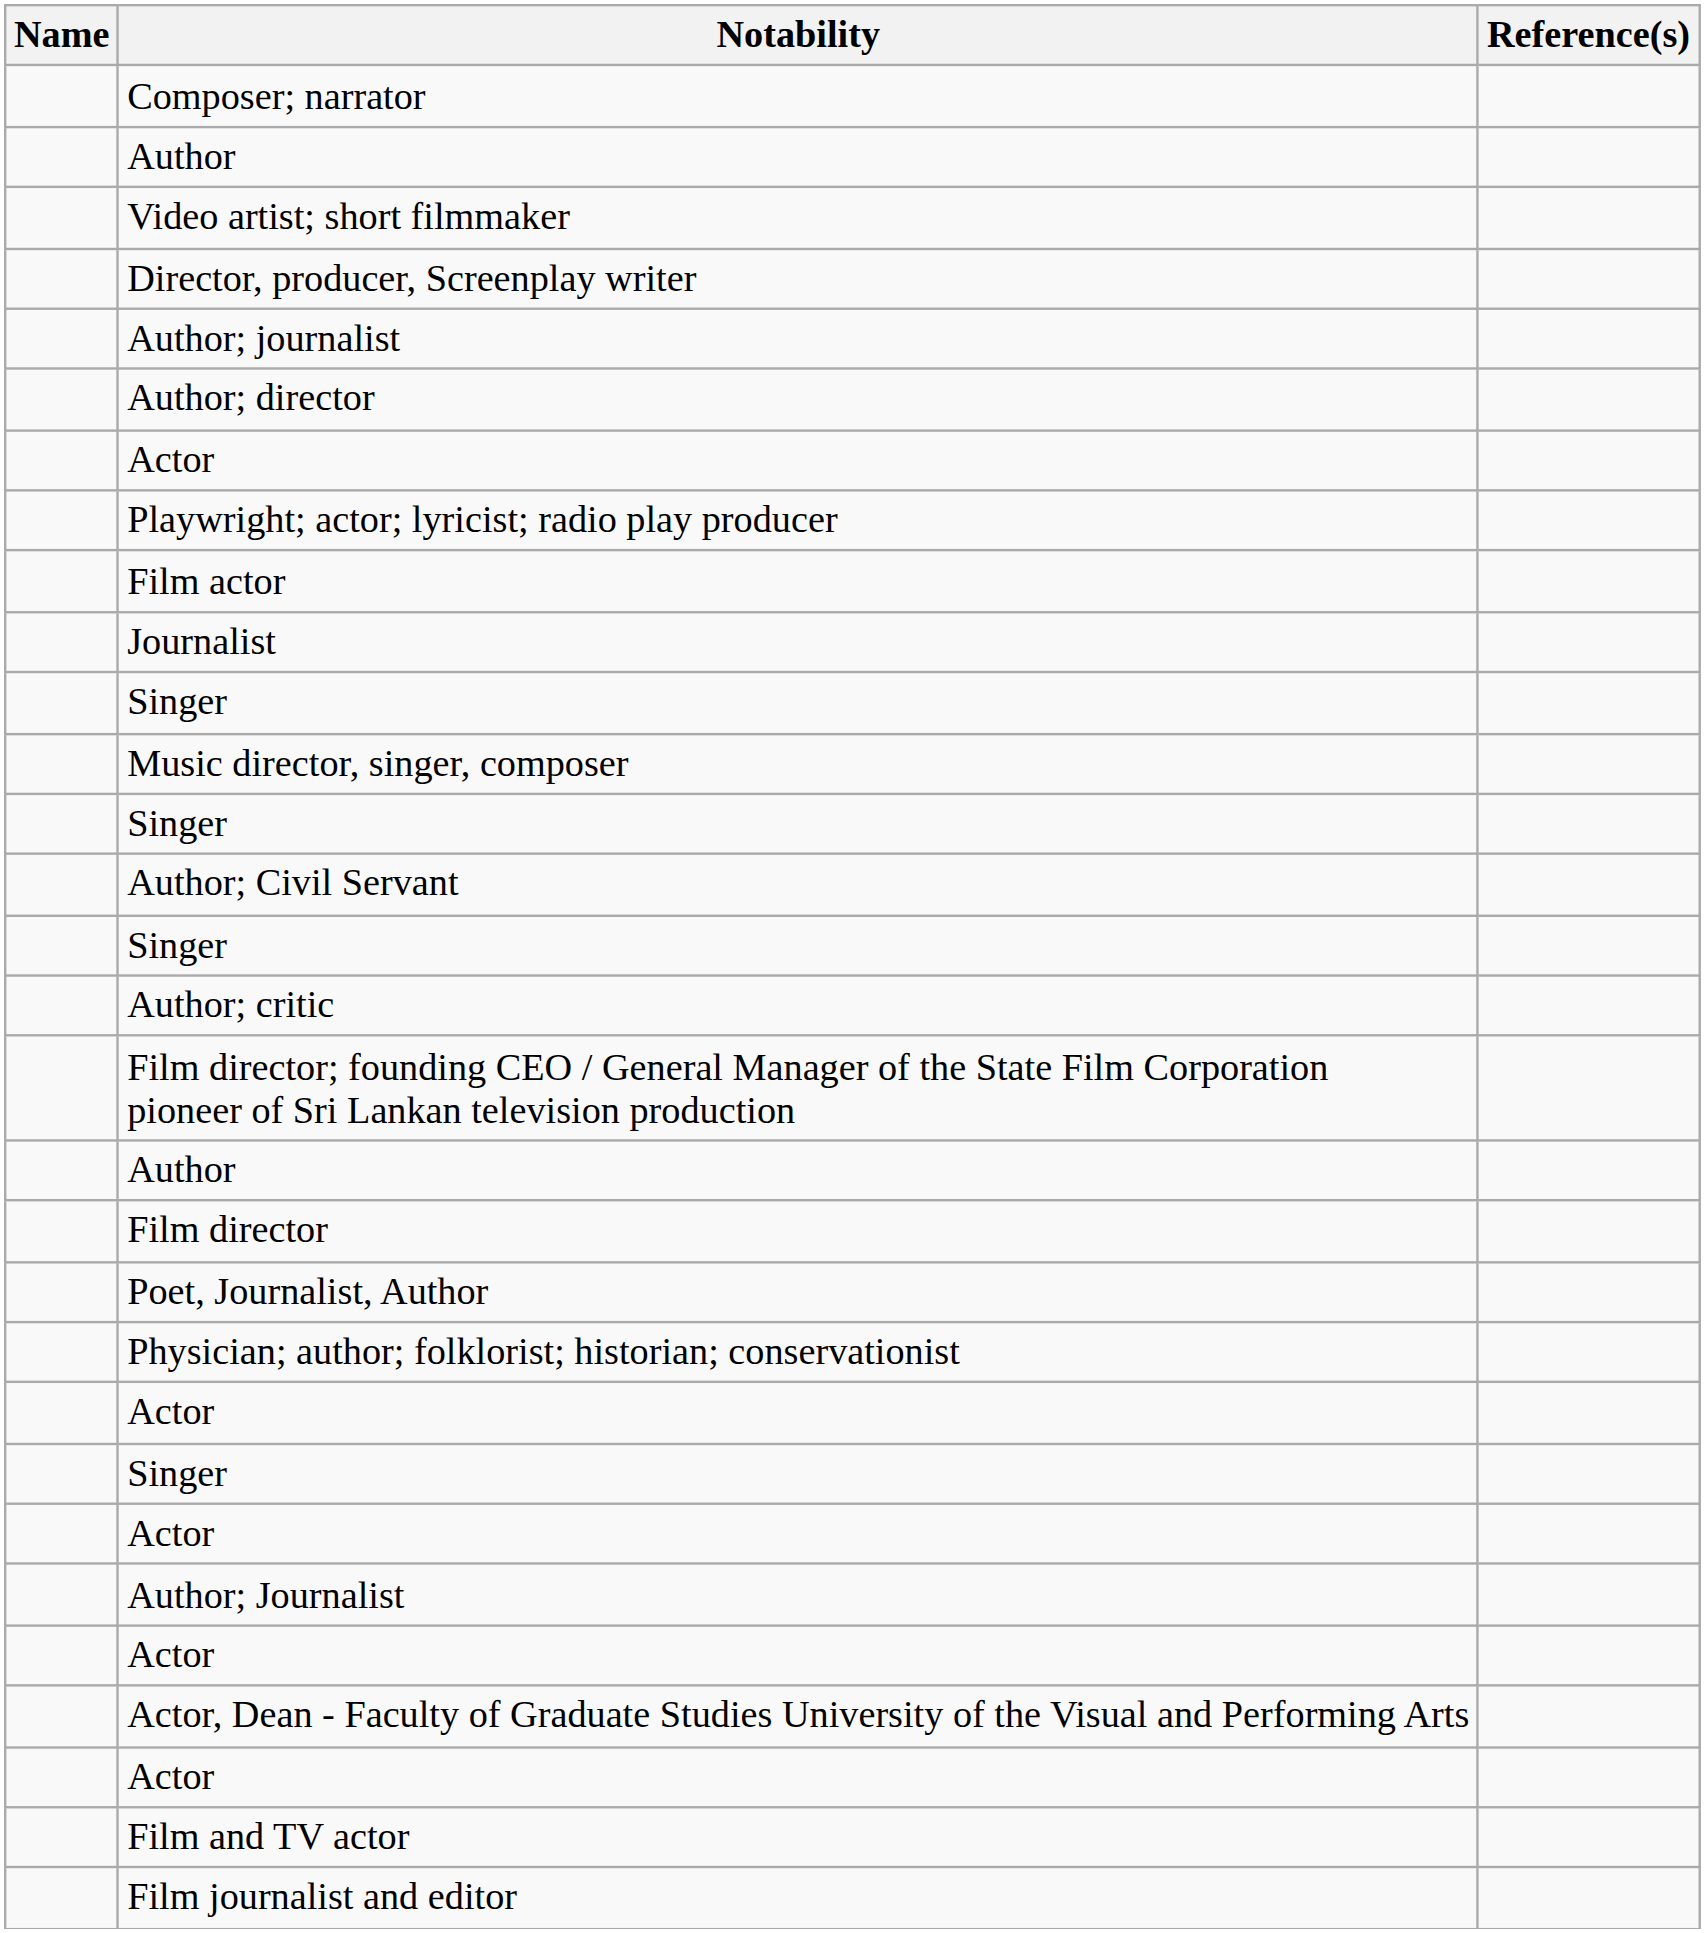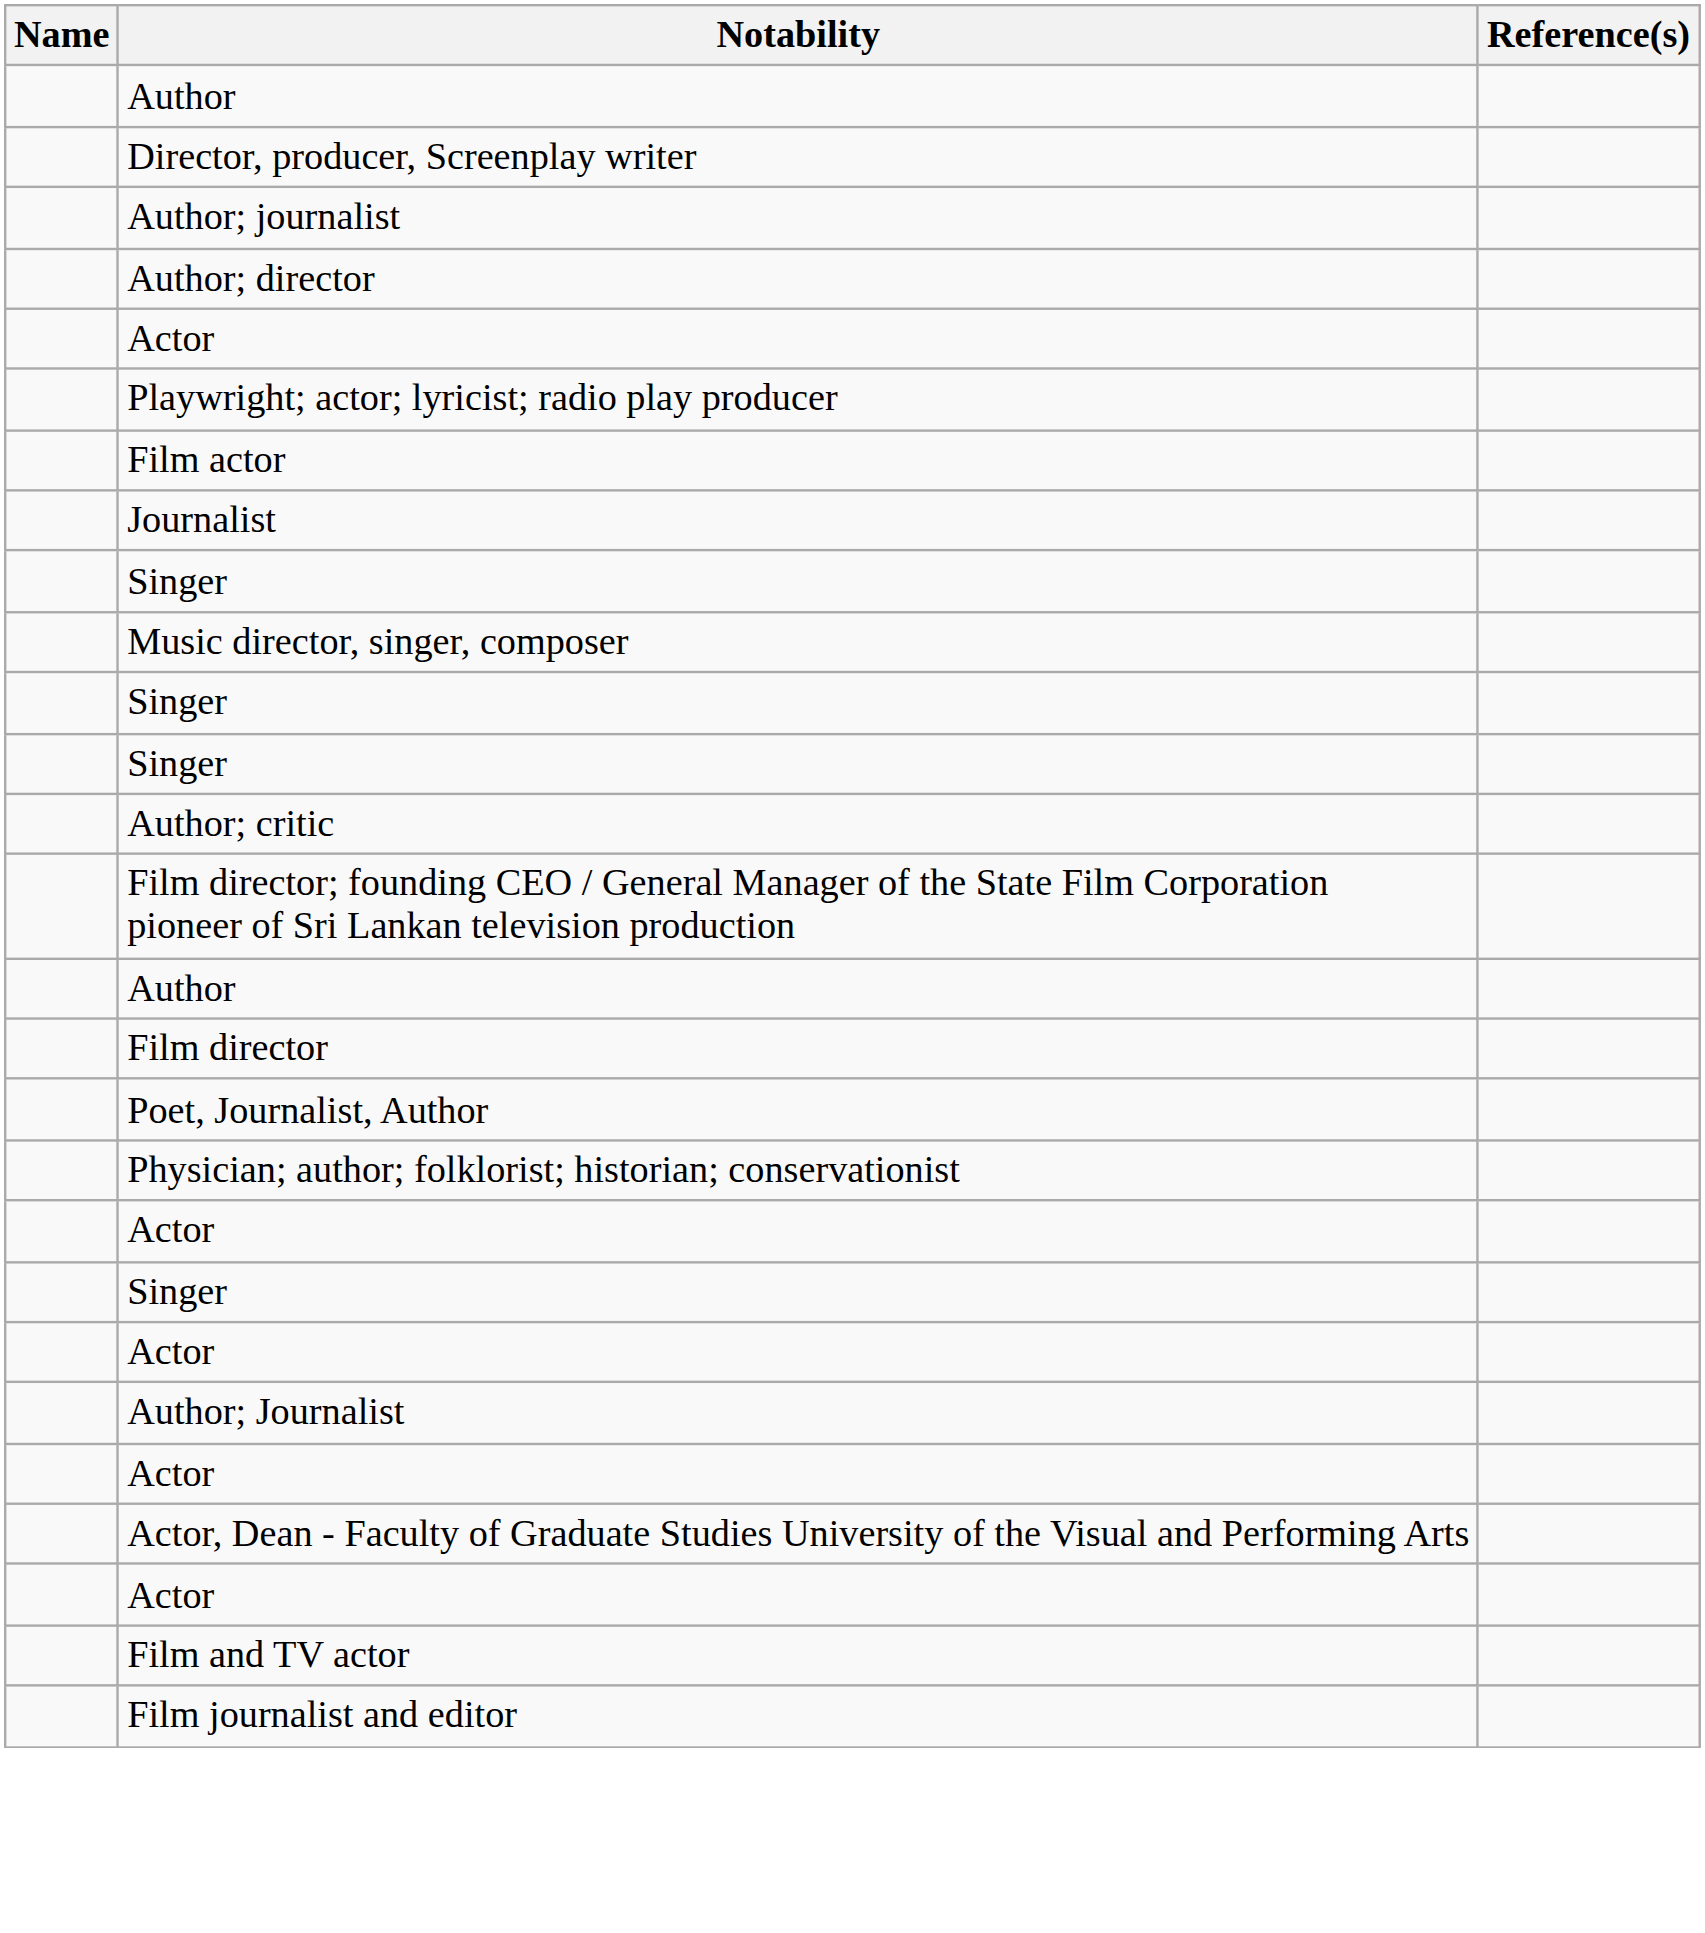 <table class="wikitable sortable">
 <tr>
 <th>Name</th>
 <th class="unsortable">Notability</th>
 <th class="unsortable">Reference(s)</th>
 </tr>
 <tr>
 <td></td>
-<td>Composer; narrator</td>
-<td></td>
-</tr>
-<tr>
-<td></td>
 <td>Author</td>
-<td></td>
-</tr>
-<tr>
-<td></td>
-<td>Video artist; short filmmaker</td>
 <td></td>
 </tr>
 <tr>
 <td></td>
 <td>Director, producer, Screenplay writer</td>
 <td></td>
 </tr>
 <tr>
 <td></td>
 <td>Author; journalist</td>
 <td></td>
 </tr>
 <tr>
 <td></td>
 <td>Author; director</td>
 <td></td>
 </tr>
 <tr>
 <td></td>
 <td>Actor</td>
 <td></td>
 </tr>
 <tr>
 <td></td>
 <td>Playwright; actor; lyricist; radio play producer</td>
 <td></td>
 </tr>
 <tr>
 <td></td>
 <td>Film actor</td>
 <td></td>
 </tr>
 <tr>
 <td></td>
 <td>Journalist</td>
 <td></td>
 </tr>
 <tr>
 <td></td>
 <td>Singer</td>
 <td></td>
 </tr>
 <tr>
 <td></td>
 <td>Music director, singer, composer</td>
 <td></td>
 </tr>
 <tr>
 <td></td>
 <td>Singer</td>
-<td></td>
-</tr>
-<tr>
-<td></td>
-<td>Author; Civil Servant</td>
 <td></td>
 </tr>
 <tr>
 <td></td>
 <td>Singer</td>
 <td></td>
 </tr>
 <tr>
 <td></td>
 <td>Author; critic</td>
 <td></td>
 </tr>
 <tr>
 <td></td>
 <td>Film director; founding CEO / General Manager of the State Film Corporation<br> pioneer of Sri Lankan television production</td>
 <td></td>
 </tr>
 <tr>
 <td></td>
 <td>Author</td>
 <td></td>
 </tr>
 <tr>
 <td></td>
 <td>Film director</td>
 <td></td>
 </tr>
 <tr>
 <td></td>
 <td>Poet, Journalist, Author</td>
 <td></td>
 </tr>
 <tr>
 <td></td>
 <td>Physician; author; folklorist; historian; conservationist</td>
 <td></td>
 </tr>
 <tr>
 <td></td>
 <td>Actor</td>
 <td></td>
 </tr>
 <tr>
 <td></td>
 <td>Singer</td>
 <td></td>
 </tr>
 <tr>
 <td></td>
 <td>Actor</td>
 <td></td>
 </tr>
 <tr>
 <td></td>
 <td>Author; Journalist</td>
 <td></td>
 </tr>
 <tr>
 <td></td>
 <td>Actor</td>
 <td></td>
 </tr>
 <tr>
 <td></td>
 <td>Actor, Dean - Faculty of Graduate Studies University of the Visual and Performing Arts</td>
 <td></td>
 </tr>
 <tr>
 <td></td>
 <td>Actor</td>
 <td></td>
 </tr>
 <tr>
 <td></td>
 <td>Film and TV actor</td>
 <td></td>
 </tr>
 <tr>
 <td></td>
 <td>Film journalist and editor</td>
 <td></td>
 </tr>
 </table>
